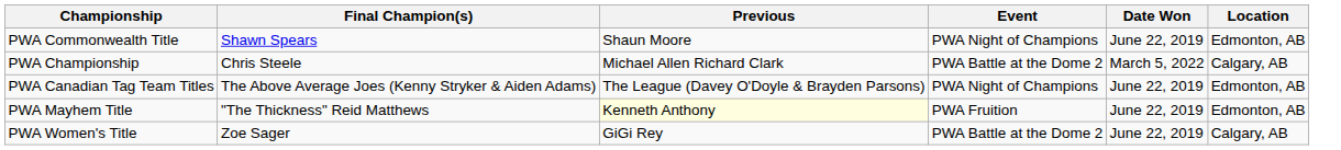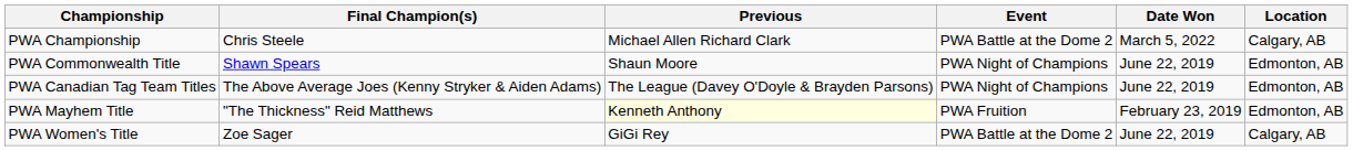 <table class="wikitable">
 <tr>
 <th>Championship</th>
 <th>Final Champion(s)</th>
 <th>Previous</th>
 <th>Event</th>
 <th>Date Won</th>
 <th>Location</th>
 </tr>
 <tr>
+<td>PWA Championship</td>
+<td>Chris Steele</td>
+<td>Michael Allen Richard Clark</td>
+<td>PWA Battle at the Dome 2</td>
+<td>March 5, 2022</td>
+<td>Calgary, AB</td>
+</tr>
+<tr>
 <td>PWA Commonwealth Title</td>
 <td><a href='#'>Shawn Spears</a></td>
 <td>Shaun Moore</td>
 <td>PWA Night of Champions</td>
 <td>June 22, 2019</td>
 <td>Edmonton, AB</td>
-</tr>
-<tr>
-<td>PWA Championship</td>
-<td>Chris Steele</td>
-<td>Michael Allen Richard Clark</td>
-<td>PWA Battle at the Dome 2</td>
-<td>March 5, 2022</td>
-<td>Calgary, AB</td>
 </tr>
 <tr>
 <td>PWA Canadian Tag Team Titles</td>
 <td>The Above Average Joes (Kenny Stryker & Aiden Adams)</td>
 <td>The League (Davey O'Doyle & Brayden Parsons)</td>
 <td>PWA Night of Champions</td>
 <td>June 22, 2019</td>
 <td>Edmonton, AB</td>
 </tr>
 <tr>
 <td>PWA Mayhem Title</td>
 <td>"The Thickness" Reid Matthews</td>
 <td style="background: lightyellow;">Kenneth Anthony</td>
 <td>PWA Fruition</td>
-<td>June 22, 2019</td>
+<td>February 23, 2019</td>
 <td>Edmonton, AB</td>
 </tr>
 <tr>
 <td>PWA Women's Title</td>
 <td>Zoe Sager</td>
 <td>GiGi Rey</td>
 <td>PWA Battle at the Dome 2</td>
 <td>June 22, 2019</td>
 <td>Calgary, AB</td>
 </tr>
 </table>
